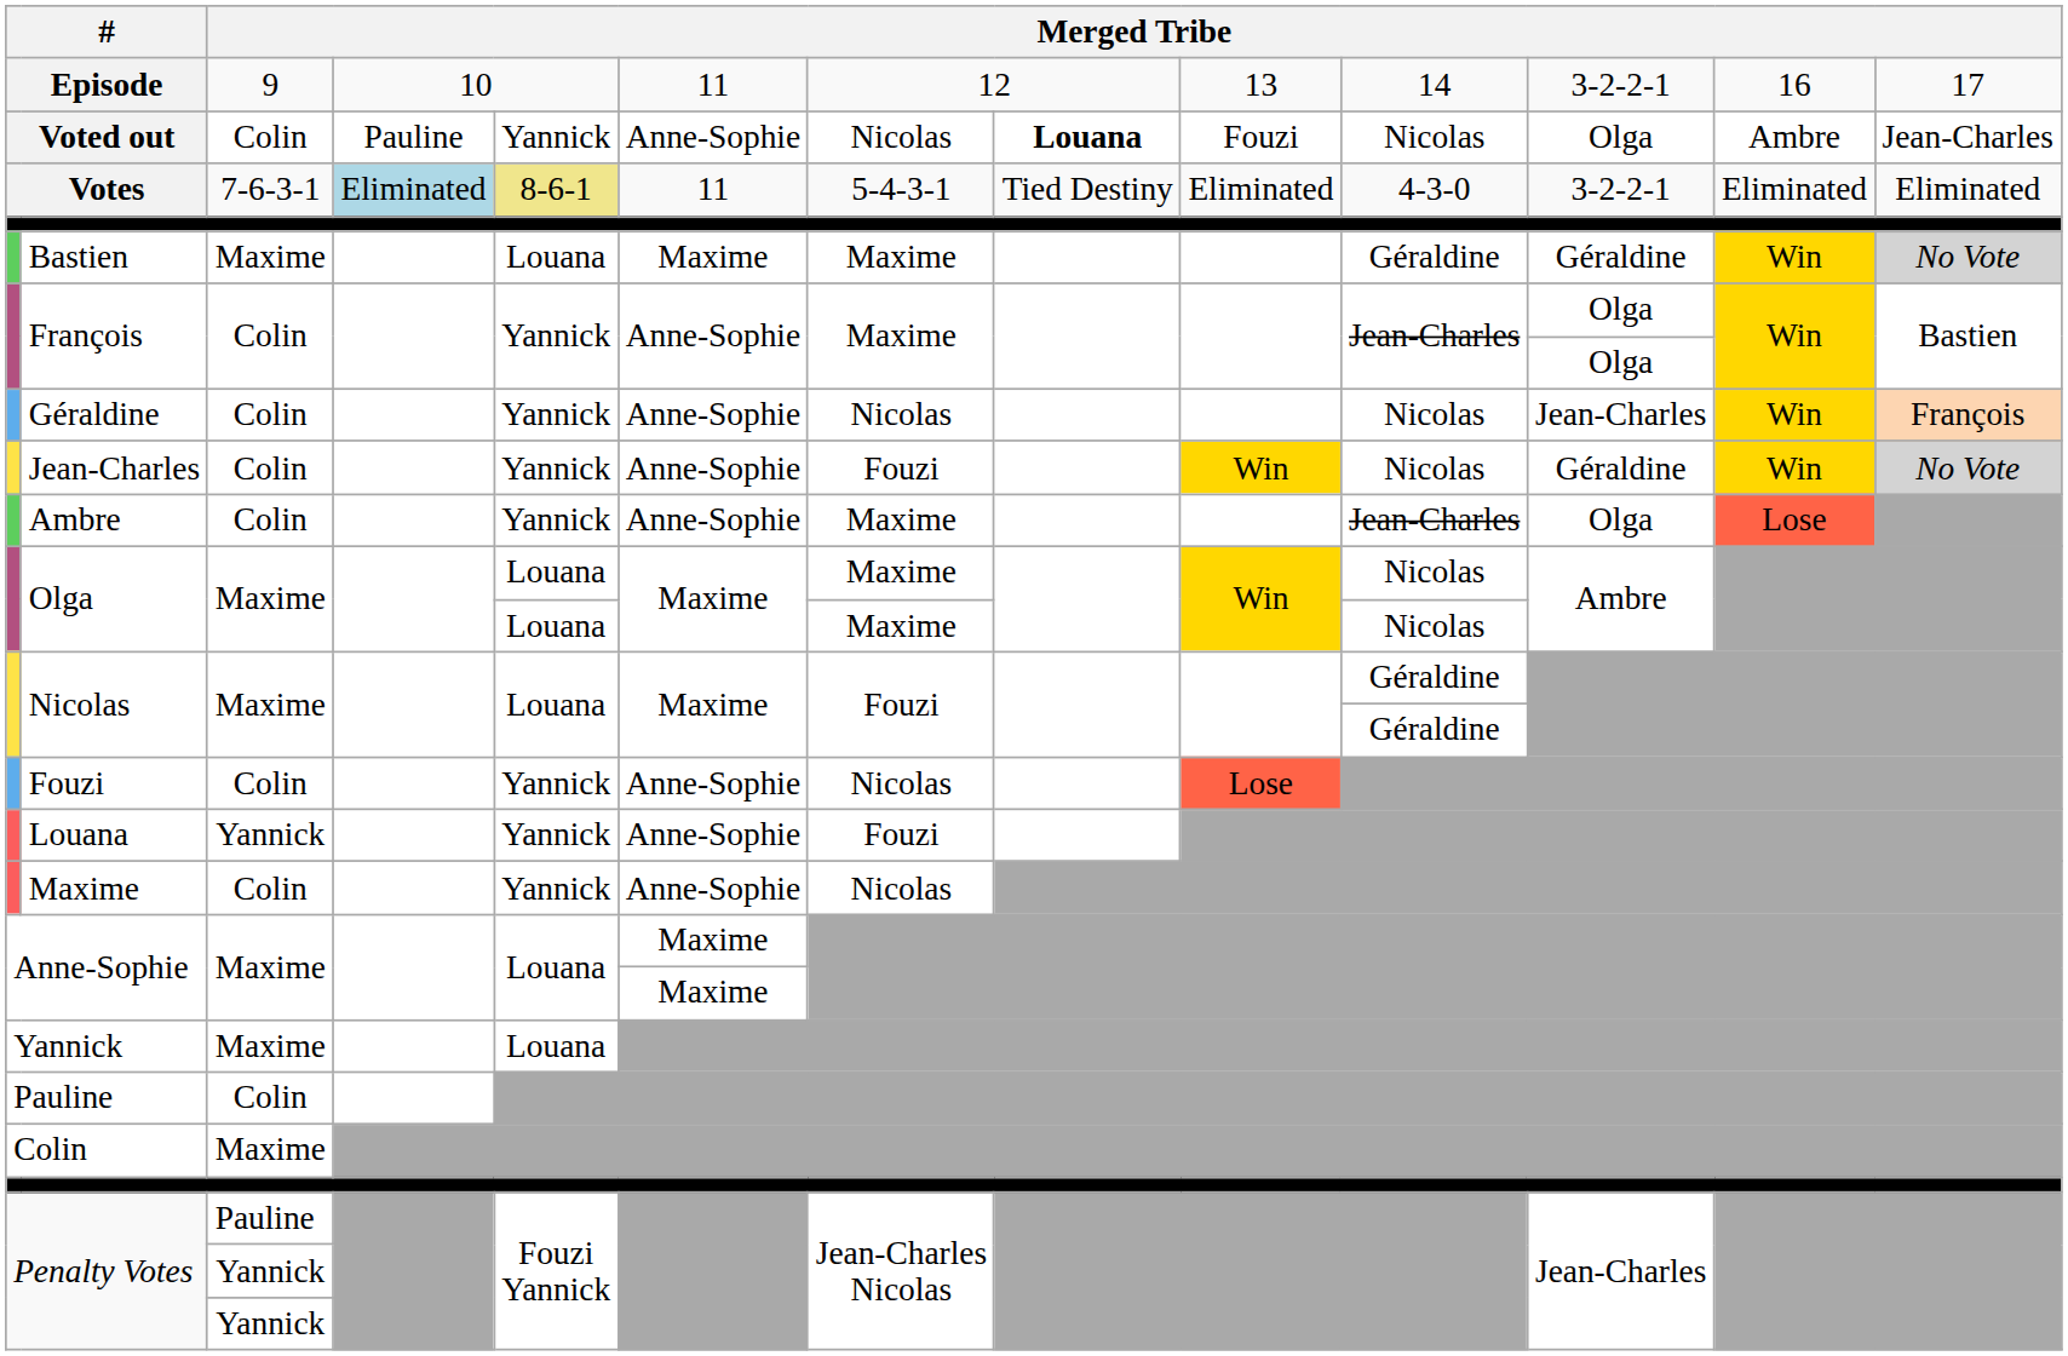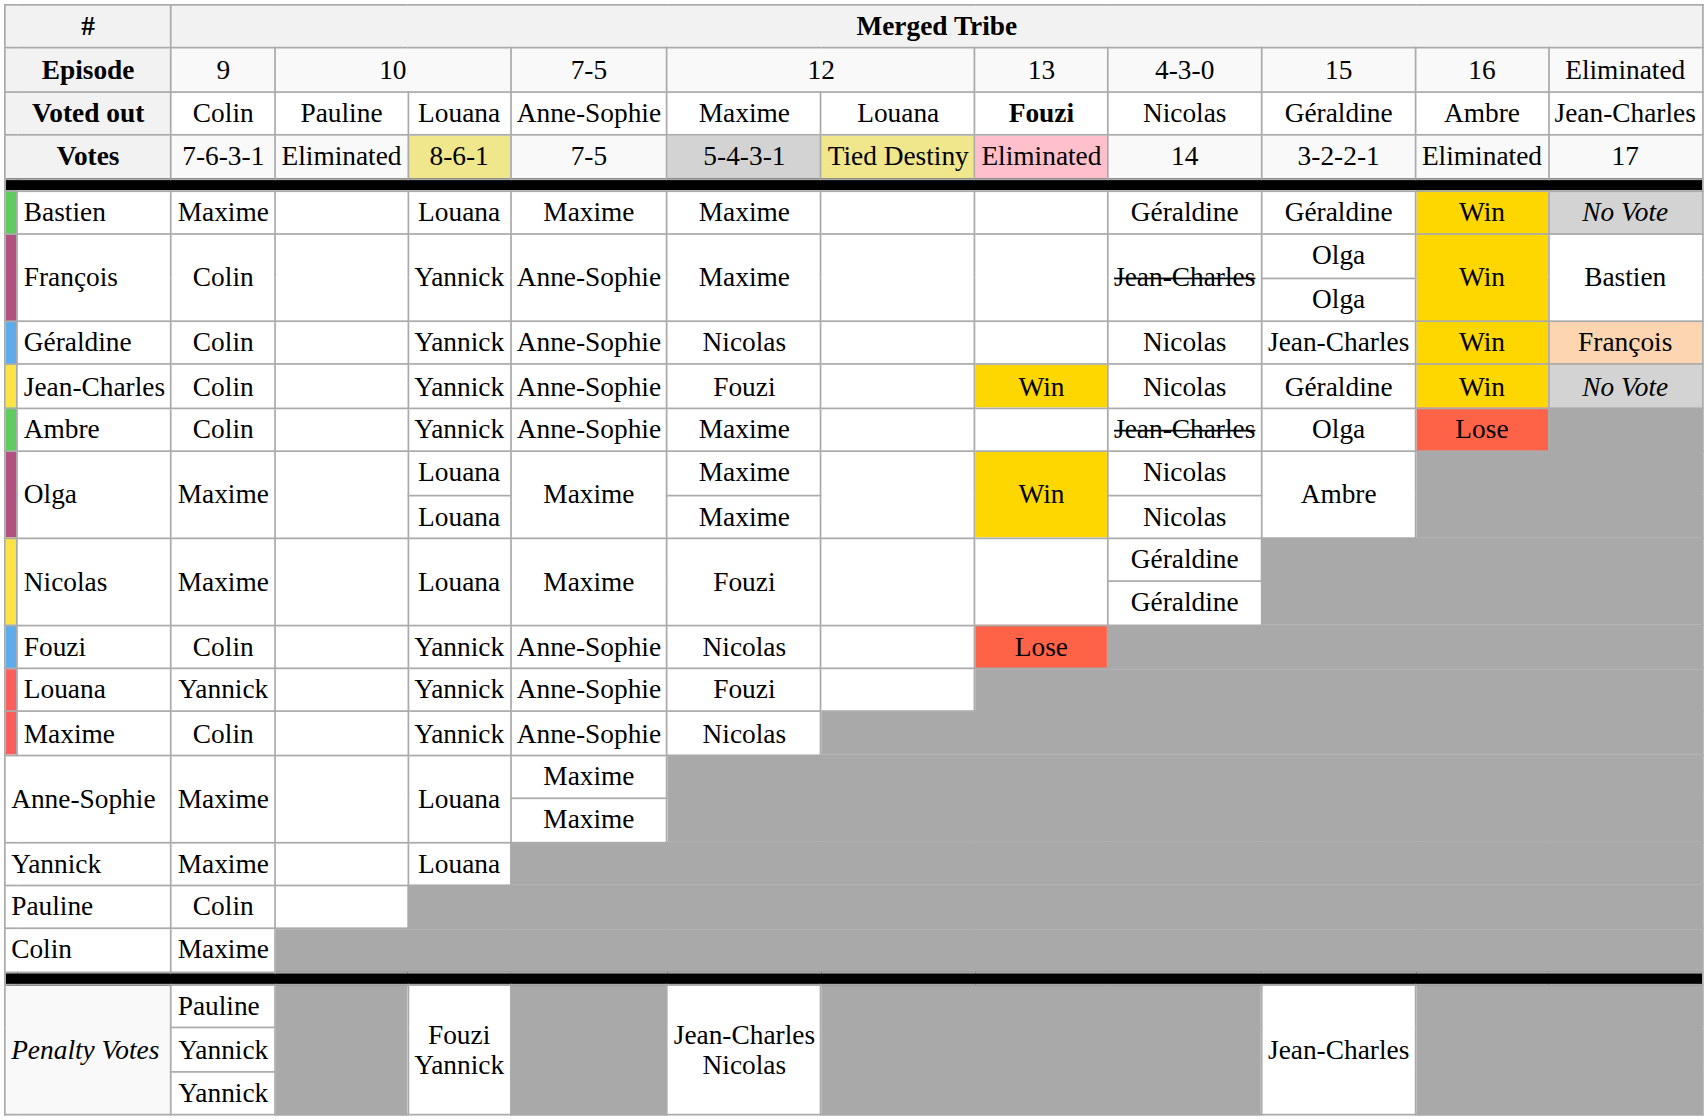 <table class="wikitable" text-align:center;">
 <tr>
 <th colspan="2">#</th>
 <th colspan="13">Merged Tribe</th>
 </tr>
 <tr>
 <th colspan="2" align="left">Episode</th>
 <td align="center">9</td>
 <td colspan="2" align="center">10</td>
-<td align="center">11</td>
+<td align="center">7-5</td>
 <td colspan="2" align="center">12</td>
 <td align="center">13</td>
-<td align="center">14</td>
-<td align="center">3-2-2-1</td>
+<td align="center">4-3-0</td>
+<td align="center">15</td>
 <td align="center">16</td>
-<td align="center">17</td>
+<td align="center">Eliminated</td>
 </tr>
 <tr>
 <th colspan="2" align="left">Voted out</th>
 <td colspan="1" align="center" bgcolor="#FFFFFF">Colin</td>
 <td colspan="1" align="center" bgcolor="#FFFFFF">Pauline</td>
-<td colspan="1" align="center" bgcolor="#FFFFFF">Yannick</td>
+<td bgcolor="#FFFFFF" align="center">Louana</td>
 <td colspan="1" align="center" bgcolor="#FFFFFF">Anne-Sophie</td>
-<td bgcolor="#FFFFFF" align="center">Nicolas</td>
-<td colspan="1" align="center" bgcolor="#FFFFFF"><strong>Louana</strong></td>
-<td colspan="1" align="center" bgcolor="#FFFFFF">Fouzi</td>
+<td colspan="1" align="center" bgcolor="#FFFFFF">Maxime</td>
+<td colspan="1" align="center" bgcolor="#FFFFFF">Louana</td>
+<td colspan="1" align="center" bgcolor="#FFFFFF"><strong>Fouzi</strong></td>
 <td colspan="1" align="center" bgcolor="#FFFFFF">Nicolas</td>
-<td colspan="1" align="center" bgcolor="#FFFFFF">Olga</td>
+<td bgcolor="#FFFFFF" align="center">Géraldine</td>
 <td colspan="1" align="center" bgcolor="#FFFFFF">Ambre</td>
 <td colspan="1" align="center" bgcolor="#FFFFFF">Jean-Charles</td>
 </tr>
 <tr>
 <th align="left" colspan="2">Votes</th>
 <td align="center">7-6-3-1</td>
-<td align="center" style="background: lightblue;">Eliminated</td>
+<td align="center">Eliminated</td>
 <td align="center" style="background: khaki;">8-6-1</td>
-<td align="center">11</td>
-<td align="center">5-4-3-1</td>
-<td align="center">Tied Destiny</td>
-<td align="center">Eliminated</td>
-<td align="center">4-3-0</td>
+<td align="center">7-5</td>
+<td align="center" style="background: lightgrey;">5-4-3-1</td>
+<td align="center" style="background: khaki;">Tied Destiny</td>
+<td align="center" style="background: pink;">Eliminated</td>
+<td align="center">14</td>
 <td align="center">3-2-2-1</td>
 <td align="center">Eliminated</td>
-<td align="center">Eliminated</td>
+<td align="center">17</td>
 </tr>
 <tr>
 <td colspan="30" bgcolor="#000000"></td>
 </tr>
 <tr>
 <td bgcolor="#5dce5d"></td>
 <td bgcolor="#FFFFFF">Bastien</td>
 <td bgcolor="#FFFFFF" align="center">Maxime</td>
 <td bgcolor="#FFFFFF" align="center"></td>
 <td bgcolor="#FFFFFF" align="center">Louana</td>
 <td bgcolor="#FFFFFF" align="center">Maxime</td>
 <td bgcolor="#FFFFFF" align="center">Maxime</td>
 <td bgcolor="#FFFFFF" align="center"></td>
 <td bgcolor="#FFFFFF" align="center"></td>
 <td bgcolor="#FFFFFF" align="center">Géraldine</td>
 <td bgcolor="#FFFFFF" align="center">Géraldine</td>
 <td bgcolor="#FFD700" align="center">Win</td>
 <td bgcolor=lightgrey align="center"><em>No Vote</em></td>
 </tr>
 <tr>
 <td rowspan="2" bgcolor="#B25080"></td>
 <td rowspan="2" bgcolor="#FFFFFF">François</td>
 <td rowspan="2" bgcolor="#FFFFFF" align="center">Colin</td>
 <td rowspan="2" bgcolor="#FFFFFF" align="center"></td>
 <td rowspan="2" bgcolor="#FFFFFF" align="center">Yannick</td>
 <td rowspan="2" bgcolor="#FFFFFF" align="center">Anne-Sophie</td>
 <td rowspan="2" bgcolor="#FFFFFF" align="center">Maxime</td>
 <td rowspan="2" bgcolor="#FFFFFF" align="center"></td>
 <td rowspan="2" bgcolor="#FFFFFF" align="center"></td>
 <td rowspan="2" bgcolor="#FFFFFF" align="center"><s>Jean-Charles</s></td>
 <td bgcolor="#FFFFFF" align="center">Olga</td>
 <td rowspan="2" bgcolor="#FFD700" align="center">Win</td>
 <td rowspan="2" bgcolor="#FFFFFF" align="center">Bastien</td>
 </tr>
 <tr>
 <td bgcolor="#FFFFFF" align="center">Olga</td>
 </tr>
 <tr>
 <td bgcolor="#5dadec"></td>
 <td bgcolor="#FFFFFF">Géraldine</td>
 <td bgcolor="#FFFFFF" align="center">Colin</td>
 <td bgcolor="#FFFFFF" align="center"></td>
 <td bgcolor="#FFFFFF" align="center">Yannick</td>
 <td bgcolor="#FFFFFF" align="center">Anne-Sophie</td>
 <td bgcolor="#FFFFFF" align="center">Nicolas</td>
 <td bgcolor="#FFFFFF" align="center"></td>
 <td bgcolor="#FFFFFF" align="center"></td>
 <td bgcolor="#FFFFFF" align="center">Nicolas</td>
 <td bgcolor="#FFFFFF" align="center">Jean-Charles</td>
 <td bgcolor="#FFD700" align="center">Win</td>
 <td bgcolor="#FDD5B1" align="center">François</td>
 </tr>
 <tr>
 <td bgcolor="#fee347"></td>
 <td bgcolor="#FFFFFF">Jean-Charles</td>
 <td bgcolor="#FFFFFF" align="center">Colin</td>
 <td bgcolor="#FFFFFF" align="center"></td>
 <td bgcolor="#FFFFFF" align="center">Yannick</td>
 <td bgcolor="#FFFFFF" align="center">Anne-Sophie</td>
 <td bgcolor="#FFFFFF" align="center">Fouzi</td>
 <td bgcolor="#FFFFFF" align="center"></td>
 <td bgcolor="#FFD700" align="center">Win</td>
 <td bgcolor="#FFFFFF" align="center">Nicolas</td>
 <td bgcolor="#FFFFFF" align="center">Géraldine</td>
 <td bgcolor="#FFD700" align="center">Win</td>
 <td bgcolor=lightgrey align="center"><em>No Vote</em></td>
 </tr>
 <tr>
 <td bgcolor="#5dce5d"></td>
 <td bgcolor="#FFFFFF">Ambre</td>
 <td bgcolor="#FFFFFF" align="center">Colin</td>
 <td bgcolor="#FFFFFF" align="center"></td>
 <td bgcolor="#FFFFFF" align="center">Yannick</td>
 <td bgcolor="#FFFFFF" align="center">Anne-Sophie</td>
 <td bgcolor="#FFFFFF" align="center">Maxime</td>
 <td bgcolor="#FFFFFF" align="center"></td>
 <td bgcolor="#FFFFFF" align="center"></td>
 <td bgcolor="#FFFFFF" align="center"><s>Jean-Charles</s></td>
 <td bgcolor="#FFFFFF" align="center">Olga</td>
 <td bgcolor="tomato" align="center">Lose</td>
 <td colspan="3" bgcolor="darkgrey"></td>
 </tr>
 <tr>
 <td rowspan="2" bgcolor="#B25080"></td>
 <td rowspan="2" bgcolor="#FFFFFF">Olga</td>
 <td bgcolor="#FFFFFF" rowspan="2" align="center">Maxime</td>
 <td rowspan="2" bgcolor="#FFFFFF" align="center"></td>
 <td bgcolor="#FFFFFF" align="center">Louana</td>
 <td rowspan="2" bgcolor="#FFFFFF" align="center">Maxime</td>
 <td bgcolor="#FFFFFF" align="center">Maxime</td>
 <td rowspan="2" bgcolor="#FFFFFF" align="center"></td>
 <td rowspan="2" bgcolor="#FFD700" align="center">Win</td>
 <td bgcolor="#FFFFFF" align="center">Nicolas</td>
 <td rowspan="2" bgcolor="#FFFFFF" align="center">Ambre</td>
 <td rowspan="2" colspan="4" bgcolor="darkgrey"></td>
 </tr>
 <tr>
 <td bgcolor="#FFFFFF" align="center">Louana</td>
 <td bgcolor="#FFFFFF" align="center">Maxime</td>
 <td bgcolor="#FFFFFF" align="center">Nicolas</td>
 </tr>
 <tr>
 <td rowspan="2" bgcolor="#fee347"></td>
 <td rowspan="2" bgcolor="#FFFFFF">Nicolas</td>
 <td rowspan="2" bgcolor="#FFFFFF" align="center">Maxime</td>
 <td rowspan="2" bgcolor="#FFFFFF" align="center"></td>
 <td rowspan="2" bgcolor="#FFFFFF" align="center">Louana</td>
 <td rowspan="2" bgcolor="#FFFFFF" align="center">Maxime</td>
 <td rowspan="2" bgcolor="#FFFFFF" align="center">Fouzi</td>
 <td rowspan="2" bgcolor="#FFFFFF" align="center"></td>
 <td rowspan="2" bgcolor="#FFFFFF" align="center"></td>
 <td bgcolor="#FFFFFF" align="center">Géraldine</td>
 <td rowspan="2" colspan="5" bgcolor="darkgrey"></td>
 </tr>
 <tr>
 <td bgcolor="#FFFFFF" align="center">Géraldine</td>
 </tr>
 <tr>
 <td bgcolor="#5dadec"></td>
 <td bgcolor="#FFFFFF">Fouzi</td>
 <td bgcolor="#FFFFFF" align="center">Colin</td>
 <td bgcolor="#FFFFFF" align="center"></td>
 <td bgcolor="#FFFFFF" align="center">Yannick</td>
 <td bgcolor="#FFFFFF" align="center">Anne-Sophie</td>
 <td bgcolor="#FFFFFF" align="center">Nicolas</td>
 <td bgcolor="#FFFFFF" align="center"></td>
 <td style="background:tomato;" align="center">Lose</td>
 <td colspan="6" bgcolor="darkgrey"></td>
 </tr>
 <tr>
 <td bgcolor="#fc5d5d"></td>
 <td bgcolor="#FFFFFF">Louana</td>
 <td bgcolor="#FFFFFF" align="center">Yannick</td>
 <td bgcolor="#FFFFFF" align="center"></td>
 <td bgcolor="#FFFFFF" align="center">Yannick</td>
 <td bgcolor="#FFFFFF" align="center">Anne-Sophie</td>
 <td bgcolor="#FFFFFF" align="center">Fouzi</td>
 <td bgcolor="#FFFFFF" align="center"></td>
 <td colspan="6" bgcolor="darkgrey"></td>
 </tr>
 <tr>
 <td bgcolor="#fc5d5d"></td>
 <td bgcolor="#FFFFFF">Maxime</td>
 <td bgcolor="#FFFFFF" align="center">Colin</td>
 <td bgcolor="#FFFFFF" align="center"></td>
 <td bgcolor="#FFFFFF" align="center">Yannick</td>
 <td bgcolor="#FFFFFF" align="center">Anne-Sophie</td>
 <td bgcolor="#FFFFFF" align="center">Nicolas</td>
 <td colspan="7" bgcolor="darkgrey"></td>
 </tr>
 <tr>
 <td rowspan="2" colspan="2" bgcolor="#FFFFFF">Anne-Sophie</td>
 <td rowspan="2" bgcolor="#FFFFFF" align="center">Maxime</td>
 <td rowspan="2" bgcolor="#FFFFFF" align="center"></td>
 <td rowspan="2" bgcolor="#FFFFFF" align="center">Louana</td>
 <td bgcolor="#FFFFFF" align="center">Maxime</td>
 <td rowspan="2" colspan="12" bgcolor="darkgrey"></td>
 </tr>
 <tr>
 <td bgcolor="#FFFFFF" align="center">Maxime</td>
 </tr>
 <tr>
 <td colspan="2" bgcolor="#FFFFFF">Yannick</td>
 <td bgcolor="#FFFFFF" align="center">Maxime</td>
 <td bgcolor="#FFFFFF" align="center"></td>
 <td bgcolor="#FFFFFF" align="center">Louana</td>
 <td colspan="13" bgcolor="darkgrey"></td>
 </tr>
 <tr>
 <td colspan="2" bgcolor="#FFFFFF">Pauline</td>
 <td bgcolor="#FFFFFF" align="center">Colin</td>
 <td bgcolor="#FFFFFF" align="center"></td>
 <td colspan="14" bgcolor="darkgrey"></td>
 </tr>
 <tr>
 <td colspan="2" bgcolor="#FFFFFF">Colin</td>
 <td bgcolor="#FFFFFF" align="center">Maxime</td>
 <td colspan="15" bgcolor="darkgrey"></td>
 </tr>
 <tr>
 <td colspan="31" bgcolor="#000000"></td>
 </tr>
 <tr>
 <td colspan="2" rowspan="3"><em>Penalty Votes</em></td>
 <td bgcolor="#FFFFFF">Pauline</td>
 <td rowspan="3" bgcolor="darkgrey"></td>
 <td bgcolor="#FFFFFF" rowspan="3" align="center">Fouzi<br>Yannick</td>
 <td rowspan="3" bgcolor="darkgrey"></td>
 <td rowspan="3" bgcolor="#FFFFFF" align="center">Jean-Charles<br>Nicolas</td>
 <td colspan="3" rowspan="3" bgcolor="darkgrey"></td>
 <td rowspan="3" bgcolor="#FFFFFF" align="center">Jean-Charles</td>
 <td colspan="4" rowspan="3" bgcolor="darkgrey"></td>
 </tr>
 <tr>
 <td bgcolor="#ffffff" align="center">Yannick</td>
 </tr>
 <tr>
 <td bgcolor="#ffffff" align="center">Yannick</td>
 </tr>
 </table>
